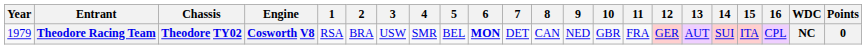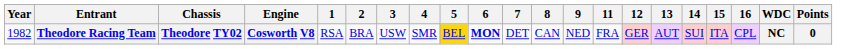 <table class="wikitable" style="text-align:center; font-size:85%">
 <tr>
 <th>Year</th>
 <th>Entrant</th>
 <th>Chassis</th>
 <th>Engine</th>
 <th>1</th>
 <th>2</th>
 <th>3</th>
 <th>4</th>
 <th>5</th>
 <th>6</th>
 <th>7</th>
 <th>8</th>
 <th>9</th>
-<th>10</th>
 <th>11</th>
 <th>12</th>
 <th>13</th>
 <th>14</th>
 <th>15</th>
 <th>16</th>
 <th>WDC</th>
 <th>Points</th>
 </tr>
 <tr>
-<td><a href='#'>1979</a></td>
+<td><a href='#'>1982</a></td>
 <th nowrap><a href='#'>Theodore Racing Team</a></th>
 <th nowrap><a href='#'>Theodore</a> <a href='#'>TY02</a></th>
 <th nowrap><a href='#'>Cosworth</a> <a href='#'>V8</a></th>
 <td><a href='#'>RSA</a></td>
 <td><a href='#'>BRA</a></td>
 <td><a href='#'>USW</a></td>
 <td><a href='#'>SMR</a></td>
-<td><a href='#'>BEL</a></td>
+<td style="background: gold;"><a href='#'>BEL</a></td>
 <td><strong><a href='#'>MON</a></strong></td>
 <td><a href='#'>DET</a></td>
 <td><a href='#'>CAN</a></td>
 <td><a href='#'>NED</a></td>
-<td><a href='#'>GBR</a></td>
 <td><a href='#'>FRA</a></td>
 <td style="background:#FFCFCF;"><a href='#'>GER</a><br></td>
 <td style="background:#EFCFFF;"><a href='#'>AUT</a><br></td>
 <td style="background:#FFCFCF;"><a href='#'>SUI</a><br></td>
 <td style="background:#FFCFCF;"><a href='#'>ITA</a><br></td>
 <td style="background:#EFCFFF;"><a href='#'>CPL</a><br></td>
 <th>NC</th>
 <th>0</th>
 </tr>
 </table>
